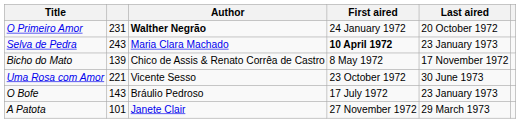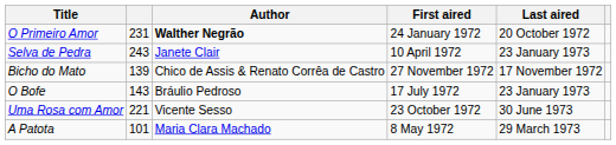 <table class="wikitable sortable">
 <tr>
 <th>Title</th>
 <th></th>
 <th>Author</th>
 <th>First aired</th>
 <th>Last aired</th>
 <th></th>
 </tr>
 <tr>
 <td><em><a href='#'>O Primeiro Amor</a></em></td>
 <td>231</td>
 <td><strong>Walther Negrão</strong></td>
 <td>24 January 1972</td>
 <td>20 October 1972</td>
 <td></td>
 </tr>
 <tr>
 <td><em><a href='#'>Selva de Pedra</a></em> </td>
 <td>243</td>
-<td><a href='#'>Maria Clara Machado</a></td>
-<td><strong>10 April 1972</strong></td>
+<td><a href='#'>Janete Clair</a></td>
+<td>10 April 1972</td>
 <td>23 January 1973</td>
 <td></td>
 </tr>
 <tr>
 <td><em>Bicho do Mato</em></td>
 <td>139</td>
 <td>Chico de Assis & Renato Corrêa de Castro</td>
-<td>8 May 1972</td>
+<td>27 November 1972</td>
 <td>17 November 1972</td>
+<td></td>
+</tr>
+<tr>
+<td><em>O Bofe</em></td>
+<td>143</td>
+<td>Bráulio Pedroso</td>
+<td>17 July 1972</td>
+<td>23 January 1973</td>
 <td></td>
 </tr>
 <tr>
 <td><em><a href='#'>Uma Rosa com Amor</a></em></td>
 <td>221</td>
 <td>Vicente Sesso</td>
 <td>23 October 1972</td>
 <td>30 June 1973</td>
 <td></td>
 </tr>
 <tr>
-<td><em>O Bofe</em></td>
-<td>143</td>
-<td>Bráulio Pedroso</td>
-<td>17 July 1972</td>
-<td>23 January 1973</td>
-<td></td>
-</tr>
-<tr>
 <td><em>A Patota</em></td>
 <td>101</td>
-<td><a href='#'>Janete Clair</a></td>
-<td>27 November 1972</td>
+<td><a href='#'>Maria Clara Machado</a></td>
+<td>8 May 1972</td>
 <td>29 March 1973</td>
 <td></td>
 </tr>
 </table>
